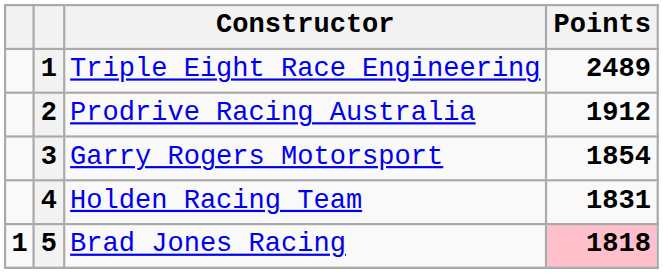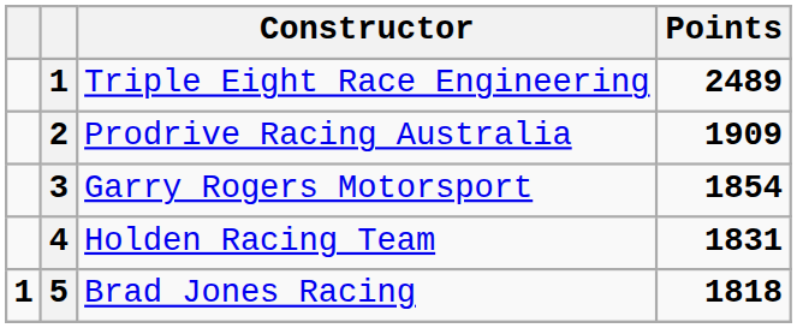 <table class="wikitable" style="font-size: 95%;">
 <tr>
 <th></th>
 <th></th>
 <th>Constructor</th>
 <th>Points</th>
 </tr>
 <tr>
 <td align="left"></td>
 <th>1</th>
 <td><a href='#'>Triple Eight Race Engineering</a></td>
 <td align="right"><strong>2489</strong></td>
 </tr>
 <tr>
 <td align="left"></td>
 <th>2</th>
 <td><a href='#'>Prodrive Racing Australia</a></td>
-<td align="right"><strong>1912</strong></td>
+<td align="right"><strong>1909</strong></td>
 </tr>
 <tr>
 <td align="left"></td>
 <th>3</th>
 <td><a href='#'>Garry Rogers Motorsport</a></td>
 <td align="right"><strong>1854</strong></td>
 </tr>
 <tr>
 <td align="left"></td>
 <th>4</th>
 <td><a href='#'>Holden Racing Team</a></td>
 <td align="right"><strong>1831</strong></td>
 </tr>
 <tr>
 <td align="left"><strong> 1</strong></td>
 <th>5</th>
 <td><a href='#'>Brad Jones Racing</a></td>
-<td align="right" style="background: pink;"><strong>1818</strong></td>
+<td align="right"><strong>1818</strong></td>
 </tr>
 <tr>
 </tr>
 </table>
